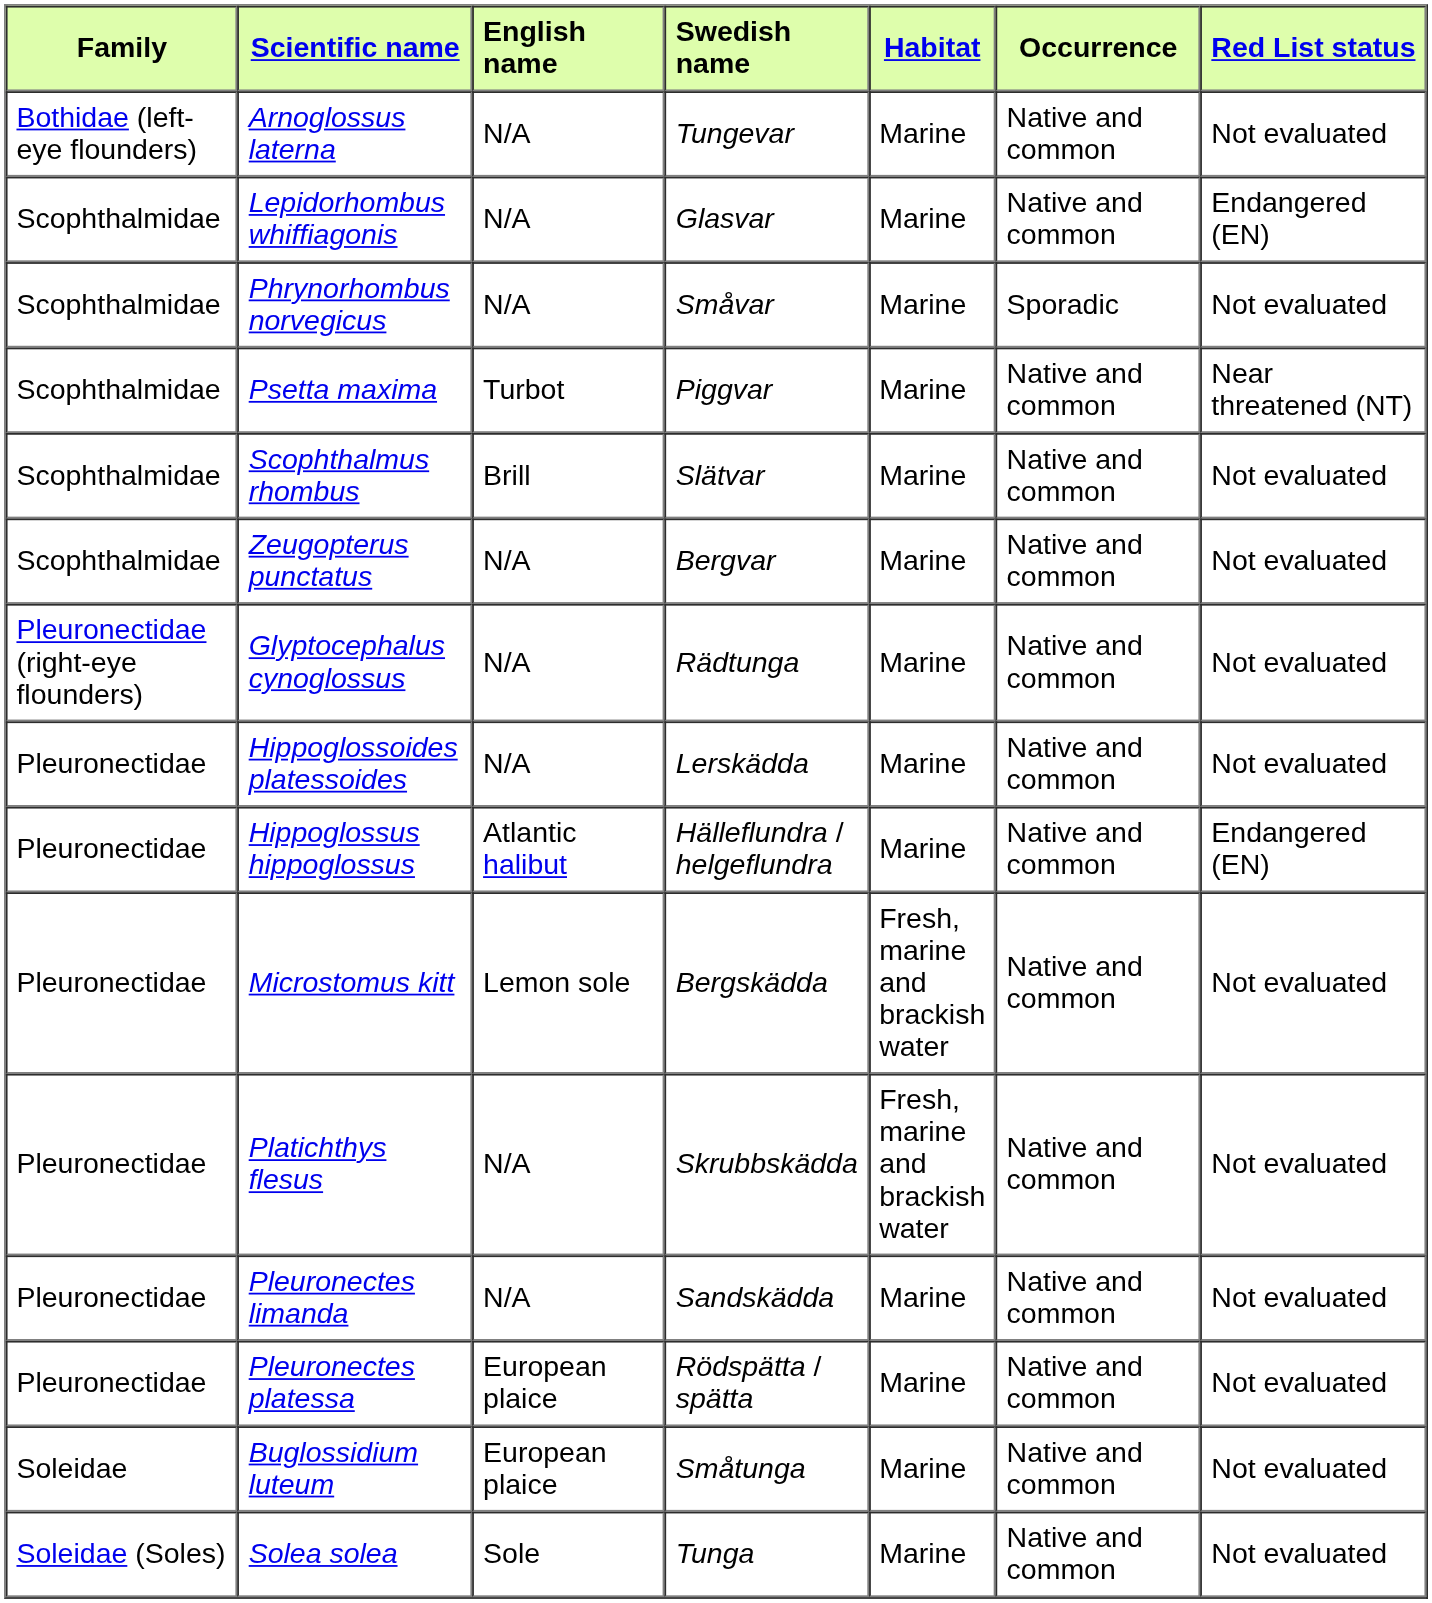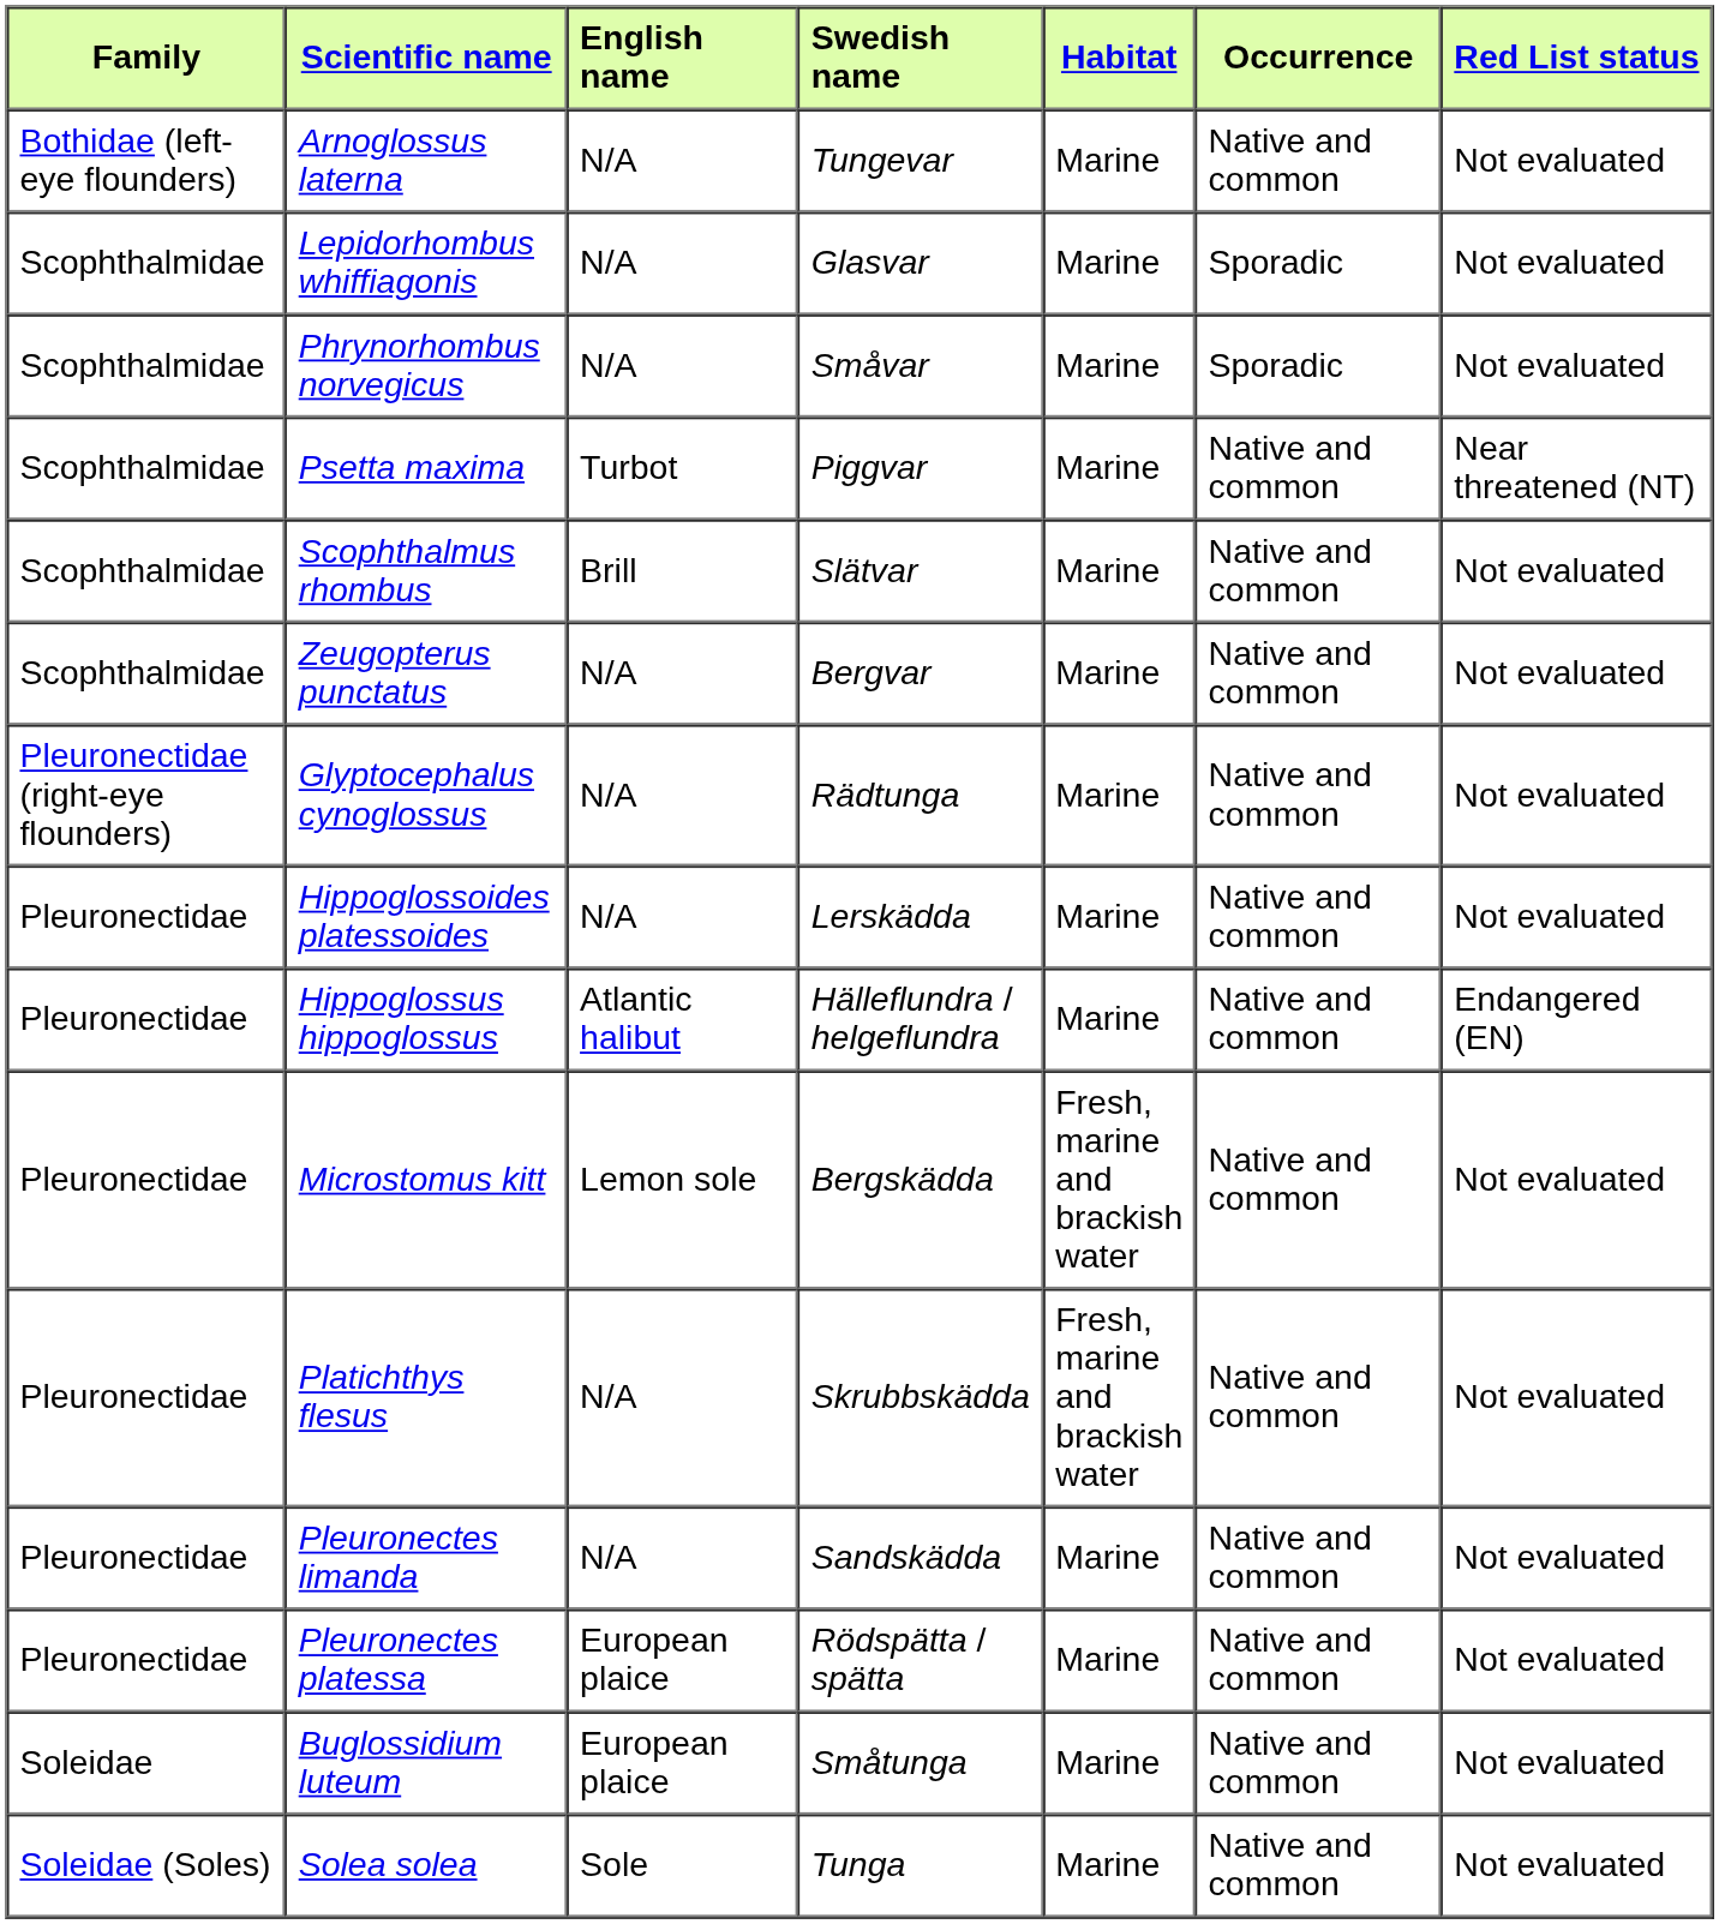 <table style="width:800px" border=1 cellspacing=0 cellpadding=5>
 <tr bgcolor="#defeac">
 <th width=119>Family</th>
 <th width=120><a href='#'>Scientific name</a></th>
 <td width=100><strong>English name</strong></td>
 <td width=100><strong>Swedish name</strong></td>
 <th><a href='#'>Habitat</a></th>
 <th width=105>Occurrence</th>
 <th width=106 nowrap="nowrap"><a href='#'>Red List status</a></th>
 </tr>
 <tr>
 <td><a href='#'>Bothidae</a> (left-eye flounders)</td>
 <td><em><a href='#'>Arnoglossus laterna</a></em></td>
 <td>N/A</td>
 <td><em>Tungevar</em></td>
 <td>Marine</td>
 <td>Native and common</td>
 <td>Not evaluated</td>
 </tr>
 <tr>
 <td>Scophthalmidae</td>
 <td><em><a href='#'>Lepidorhombus whiffiagonis</a></em></td>
 <td>N/A</td>
 <td><em>Glasvar</em></td>
 <td>Marine</td>
-<td>Native and common</td>
-<td>Endangered (EN)</td>
+<td>Sporadic</td>
+<td>Not evaluated</td>
 </tr>
 <tr>
 <td>Scophthalmidae</td>
 <td><em><a href='#'>Phrynorhombus norvegicus</a></em></td>
 <td>N/A</td>
 <td><em>Småvar</em></td>
 <td>Marine</td>
 <td>Sporadic</td>
 <td>Not evaluated</td>
 </tr>
 <tr>
 <td>Scophthalmidae</td>
 <td><em><a href='#'>Psetta maxima</a></em></td>
 <td>Turbot</td>
 <td><em>Piggvar</em></td>
 <td>Marine</td>
 <td>Native and common</td>
 <td>Near threatened (NT)</td>
 </tr>
 <tr>
 <td>Scophthalmidae</td>
 <td><em><a href='#'>Scophthalmus rhombus</a></em></td>
 <td>Brill</td>
 <td><em>Slätvar</em></td>
 <td>Marine</td>
 <td>Native and common</td>
 <td>Not evaluated</td>
 </tr>
 <tr>
 <td>Scophthalmidae</td>
 <td><em><a href='#'>Zeugopterus punctatus</a></em></td>
 <td>N/A</td>
 <td><em>Bergvar</em></td>
 <td>Marine</td>
 <td>Native and common</td>
 <td>Not evaluated</td>
 </tr>
 <tr>
 <td><a href='#'>Pleuronectidae</a> (right-eye flounders)</td>
 <td><em><a href='#'>Glyptocephalus cynoglossus</a></em></td>
 <td>N/A</td>
 <td><em>Rädtunga</em></td>
 <td>Marine</td>
 <td>Native and common</td>
 <td>Not evaluated</td>
 </tr>
 <tr>
 <td>Pleuronectidae</td>
 <td><em><a href='#'>Hippoglossoides platessoides</a></em></td>
 <td>N/A</td>
 <td><em>Lerskädda</em></td>
 <td>Marine</td>
 <td>Native and common</td>
 <td>Not evaluated</td>
 </tr>
 <tr>
 <td>Pleuronectidae</td>
 <td><em><a href='#'>Hippoglossus hippoglossus</a></em></td>
 <td>Atlantic <a href='#'>halibut</a></td>
 <td><em>Hälleflundra</em> / <em>helgeflundra</em></td>
 <td>Marine</td>
 <td>Native and common</td>
 <td>Endangered (EN)</td>
 </tr>
 <tr>
 <td>Pleuronectidae</td>
 <td><em><a href='#'>Microstomus kitt</a></em></td>
 <td>Lemon sole</td>
 <td><em>Bergskädda</em></td>
 <td>Fresh, marine and brackish water</td>
 <td>Native and common</td>
 <td>Not evaluated</td>
 </tr>
 <tr>
 <td>Pleuronectidae</td>
 <td><em><a href='#'>Platichthys flesus</a></em></td>
 <td>N/A</td>
 <td><em>Skrubbskädda</em></td>
 <td>Fresh, marine and brackish water</td>
 <td>Native and common</td>
 <td>Not evaluated</td>
 </tr>
 <tr>
 <td>Pleuronectidae</td>
 <td><em><a href='#'>Pleuronectes limanda</a></em></td>
 <td>N/A</td>
 <td><em>Sandskädda</em></td>
 <td>Marine</td>
 <td>Native and common</td>
 <td>Not evaluated</td>
 </tr>
 <tr>
 <td>Pleuronectidae</td>
 <td><em><a href='#'>Pleuronectes platessa</a></em></td>
 <td>European plaice</td>
 <td><em>Rödspätta</em> / <em>spätta</em></td>
 <td>Marine</td>
 <td>Native and common</td>
 <td>Not evaluated</td>
 </tr>
 <tr>
 <td>Soleidae</td>
 <td><em><a href='#'>Buglossidium luteum</a></em></td>
 <td>European plaice</td>
 <td><em>Småtunga</em></td>
 <td>Marine</td>
 <td>Native and common</td>
 <td>Not evaluated</td>
 </tr>
 <tr>
 <td><a href='#'>Soleidae</a> (Soles)</td>
 <td><em><a href='#'>Solea solea</a></em></td>
 <td>Sole</td>
 <td><em>Tunga</em></td>
 <td>Marine</td>
 <td>Native and common</td>
 <td>Not evaluated</td>
 </tr>
 </table>
